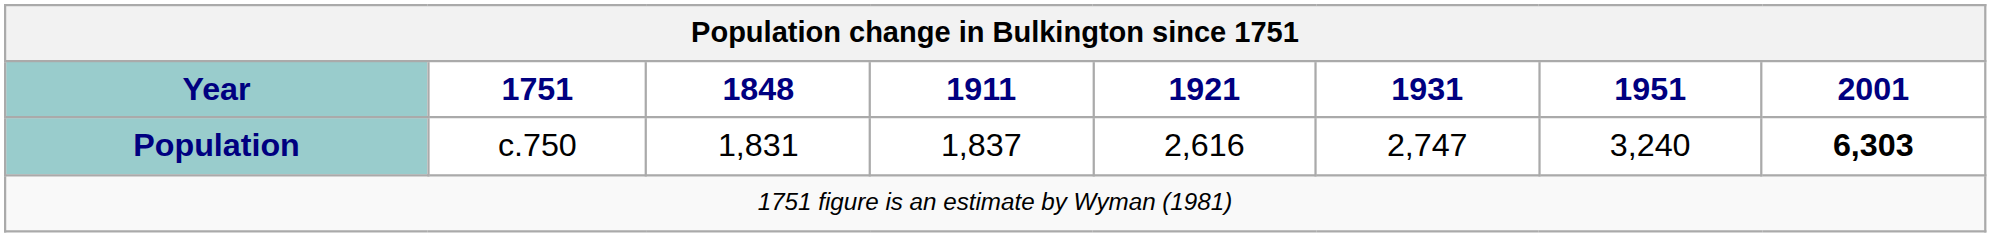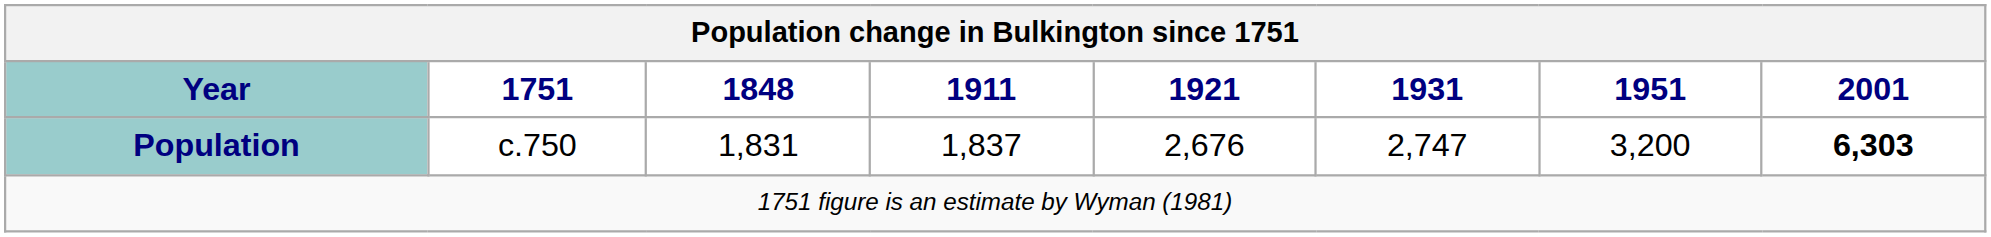 <table class="wikitable" style="font-size:90%; width:70%; border:0; text-align:center; line-height:130%;">
 <tr>
 <th colspan="8" style="text-align:center;font-size:90%;">Population change in Bulkington since 1751</th>
 </tr>
 <tr>
 <th style="background:#9cc; color:navy; height:17px;">Year</th>
 <th style="background:#fff; color:navy;">1751</th>
 <th style="background:#fff; color:navy;">1848</th>
 <th style="background:#fff; color:navy;">1911</th>
 <th style="background:#fff; color:navy;">1921</th>
 <th style="background:#fff; color:navy;">1931</th>
 <th style="background:#fff; color:navy;">1951</th>
 <th style="background:#fff; color:navy;">2001</th>
 </tr>
 <tr style="text-align:center;">
 <th style="background:#9cc; color:navy; height:17px;">Population</th>
 <td style="background:#fff; color:black;">c.750</td>
 <td style="background:#fff; color:black;">1,831</td>
 <td style="background:#fff; color:black;">1,837</td>
-<td style="background:#fff; color:black;">2,616</td>
+<td style="background:#fff; color:black;">2,676</td>
 <td style="background:#fff; color:black;">2,747</td>
-<td style="background:#fff; color:black;">3,240</td>
+<td style="background:#fff; color:black;">3,200</td>
 <td style="background:#fff; color:black;"><strong>6,303</strong></td>
 </tr>
 <tr>
 <td colspan="8" style="text-align:center;font-size:90%;"><small><em>1751 figure is an estimate by Wyman (1981)</em></small></td>
 </tr>
 </table>
